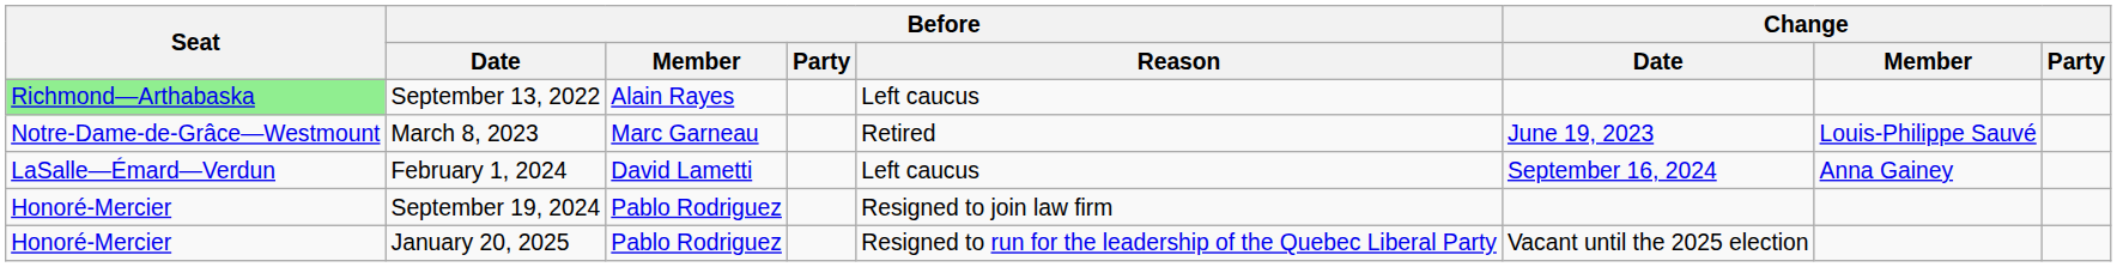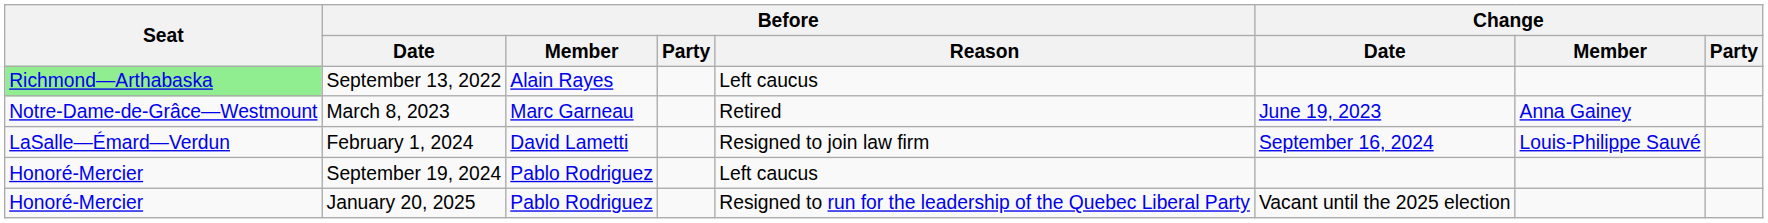 <table class="wikitable"  style="font-size:90%;">
 <tr>
 <th rowspan="2">Seat</th>
 <th colspan="4">Before</th>
 <th colspan="3">Change</th>
 </tr>
 <tr>
 <th>Date</th>
 <th>Member</th>
 <th>Party</th>
 <th>Reason</th>
 <th>Date</th>
 <th>Member</th>
 <th>Party</th>
 </tr>
 <tr>
 <td style="background: lightgreen;"><a href='#'>Richmond—Arthabaska</a></td>
 <td>September 13, 2022</td>
 <td><a href='#'>Alain Rayes</a></td>
 <td></td>
 <td>Left caucus</td>
 <td></td>
 <td></td>
 <td></td>
 </tr>
 <tr>
 <td><a href='#'>Notre-Dame-de-Grâce—Westmount</a></td>
 <td>March 8, 2023</td>
 <td><a href='#'>Marc Garneau</a></td>
 <td></td>
 <td>Retired</td>
 <td><a href='#'>June 19, 2023</a></td>
-<td><a href='#'>Louis-Philippe Sauvé</a></td>
+<td><a href='#'>Anna Gainey</a></td>
 <td></td>
 </tr>
 <tr>
 <td><a href='#'>LaSalle—Émard—Verdun</a></td>
 <td>February 1, 2024</td>
 <td><a href='#'>David Lametti</a></td>
 <td></td>
-<td>Left caucus</td>
+<td>Resigned to join law firm</td>
 <td><a href='#'>September 16, 2024</a></td>
-<td><a href='#'>Anna Gainey</a></td>
+<td><a href='#'>Louis-Philippe Sauvé</a></td>
 <td></td>
 </tr>
 <tr>
 <td><a href='#'>Honoré-Mercier</a></td>
 <td>September 19, 2024</td>
 <td><a href='#'>Pablo Rodriguez</a></td>
 <td></td>
-<td>Resigned to join law firm</td>
+<td>Left caucus</td>
 <td></td>
 <td></td>
 <td></td>
 </tr>
 <tr>
 <td><a href='#'>Honoré-Mercier</a></td>
 <td>January 20, 2025</td>
 <td><a href='#'>Pablo Rodriguez</a></td>
 <td></td>
 <td>Resigned to <a href='#'>run for the leadership of the Quebec Liberal Party</a></td>
 <td>Vacant until the 2025 election</td>
 <td></td>
 <td></td>
 </tr>
 </table>
